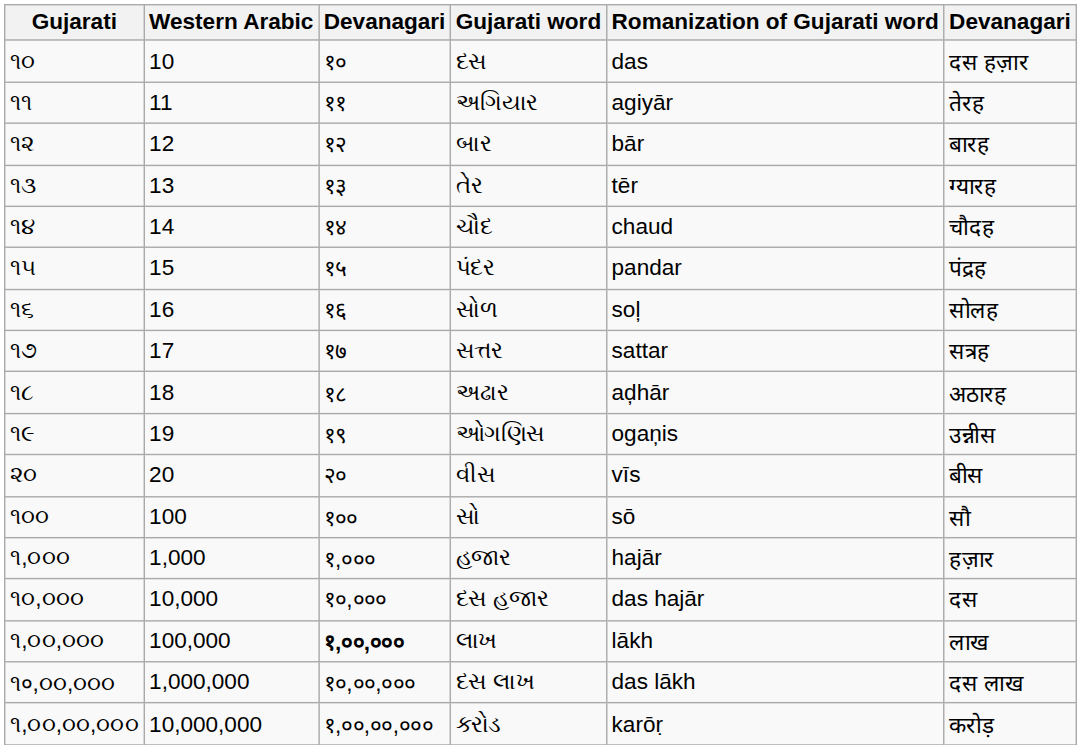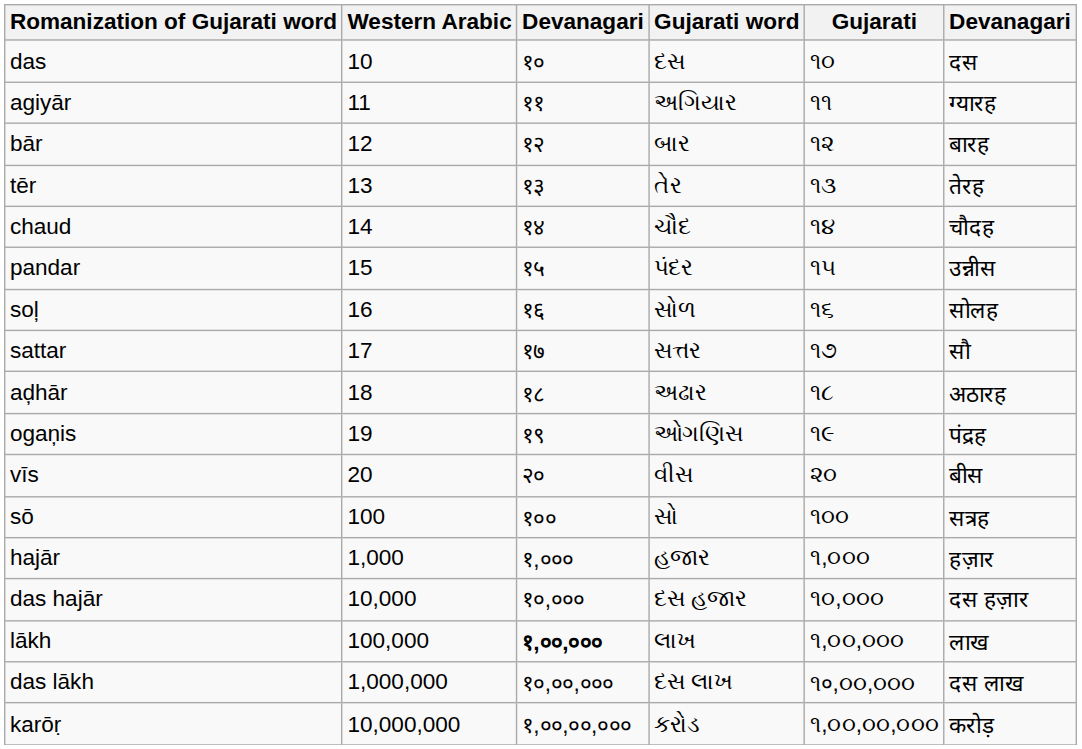 <table class="wikitable">
 <tr>
-<th>Gujarati</th>
+<th>Romanization of Gujarati word</th>
 <th>Western Arabic</th>
 <th>Devanagari</th>
 <th>Gujarati word</th>
-<th>Romanization of Gujarati word</th>
+<th>Gujarati</th>
 <th>Devanagari</th>
 </tr>
 <tr>
-<td>૧૦</td>
+<td>das</td>
 <td>10</td>
 <td>१०</td>
 <td>દસ</td>
-<td>das</td>
+<td>૧૦</td>
+<td>दस</td>
+</tr>
+<tr>
+<td>agiyār</td>
+<td>11</td>
+<td>११</td>
+<td>અગિયાર</td>
+<td>૧૧</td>
+<td>ग्यारह</td>
+</tr>
+<tr>
+<td>bār</td>
+<td>12</td>
+<td>१२</td>
+<td>બાર</td>
+<td>૧૨</td>
+<td>बारह</td>
+</tr>
+<tr>
+<td>tēr</td>
+<td>13</td>
+<td>१३</td>
+<td>તેર</td>
+<td>૧૩</td>
+<td>तेरह</td>
+</tr>
+<tr>
+<td>chaud</td>
+<td>14</td>
+<td>१४</td>
+<td>ચૌદ</td>
+<td>૧૪</td>
+<td>चौदह</td>
+</tr>
+<tr>
+<td>pandar</td>
+<td>15</td>
+<td>१५</td>
+<td>પંદર</td>
+<td>૧૫</td>
+<td>उन्नीस</td>
+</tr>
+<tr>
+<td>soļ</td>
+<td>16</td>
+<td>१६</td>
+<td>સોળ</td>
+<td>૧૬</td>
+<td>सोलह</td>
+</tr>
+<tr>
+<td>sattar</td>
+<td>17</td>
+<td>१७</td>
+<td>સત્તર</td>
+<td>૧૭</td>
+<td>सौ</td>
+</tr>
+<tr>
+<td>aḑhār</td>
+<td>18</td>
+<td>१८</td>
+<td>અઢાર</td>
+<td>૧૮</td>
+<td>अठारह</td>
+</tr>
+<tr>
+<td>ogaņis</td>
+<td>19</td>
+<td>१९</td>
+<td>ઓગણિસ</td>
+<td>૧૯</td>
+<td>पंद्रह</td>
+</tr>
+<tr>
+<td>vīs</td>
+<td>20</td>
+<td>२०</td>
+<td>વીસ</td>
+<td>૨૦</td>
+<td>बीस</td>
+</tr>
+<tr>
+<td>sō</td>
+<td>100</td>
+<td>१००</td>
+<td>સો</td>
+<td>૧૦૦</td>
+<td>सत्रह</td>
+</tr>
+<tr>
+<td>hajār</td>
+<td>1,000</td>
+<td>१,०००</td>
+<td>હજાર</td>
+<td>૧,૦૦૦</td>
+<td>हज़ार</td>
+</tr>
+<tr>
+<td>das hajār</td>
+<td>10,000</td>
+<td>१०,०००</td>
+<td>દસ હજાર</td>
+<td>૧૦,૦૦૦</td>
 <td>दस हज़ार</td>
 </tr>
 <tr>
-<td>૧૧</td>
-<td>11</td>
-<td>११</td>
-<td>અગિયાર</td>
-<td>agiyār</td>
-<td>तेरह</td>
-</tr>
-<tr>
-<td>૧૨</td>
-<td>12</td>
-<td>१२</td>
-<td>બાર</td>
-<td>bār</td>
-<td>बारह</td>
-</tr>
-<tr>
-<td>૧૩</td>
-<td>13</td>
-<td>१३</td>
-<td>તેર</td>
-<td>tēr</td>
-<td>ग्यारह</td>
-</tr>
-<tr>
-<td>૧૪</td>
-<td>14</td>
-<td>१४</td>
-<td>ચૌદ</td>
-<td>chaud</td>
-<td>चौदह</td>
-</tr>
-<tr>
-<td>૧૫</td>
-<td>15</td>
-<td>१५</td>
-<td>પંદર</td>
-<td>pandar</td>
-<td>पंद्रह</td>
-</tr>
-<tr>
-<td>૧૬</td>
-<td>16</td>
-<td>१६</td>
-<td>સોળ</td>
-<td>soļ</td>
-<td>सोलह</td>
-</tr>
-<tr>
-<td>૧૭</td>
-<td>17</td>
-<td>१७</td>
-<td>સત્તર</td>
-<td>sattar</td>
-<td>सत्रह</td>
-</tr>
-<tr>
-<td>૧૮</td>
-<td>18</td>
-<td>१८</td>
-<td>અઢાર</td>
-<td>aḑhār</td>
-<td>अठारह</td>
-</tr>
-<tr>
-<td>૧૯</td>
-<td>19</td>
-<td>१९</td>
-<td>ઓગણિસ</td>
-<td>ogaņis</td>
-<td>उन्नीस</td>
-</tr>
-<tr>
-<td>૨૦</td>
-<td>20</td>
-<td>२०</td>
-<td>વીસ</td>
-<td>vīs</td>
-<td>बीस</td>
-</tr>
-<tr>
-<td>૧૦૦</td>
-<td>100</td>
-<td>१००</td>
-<td>સો</td>
-<td>sō</td>
-<td>सौ</td>
-</tr>
-<tr>
-<td>૧,૦૦૦</td>
-<td>1,000</td>
-<td>१,०००</td>
-<td>હજાર</td>
-<td>hajār</td>
-<td>हज़ार</td>
-</tr>
-<tr>
-<td>૧૦,૦૦૦</td>
-<td>10,000</td>
-<td>१०,०००</td>
-<td>દસ હજાર</td>
-<td>das hajār</td>
-<td>दस</td>
-</tr>
-<tr>
-<td>૧,૦૦,૦૦૦</td>
+<td>lākh</td>
 <td>100,000</td>
 <td><strong>१,००,०००</strong></td>
 <td>લાખ</td>
-<td>lākh</td>
+<td>૧,૦૦,૦૦૦</td>
 <td>लाख</td>
 </tr>
 <tr>
-<td>૧०,૦૦,૦૦૦</td>
+<td>das lākh</td>
 <td>1,000,000</td>
 <td>१०,००,०००</td>
 <td>દસ લાખ</td>
-<td>das lākh</td>
+<td>૧०,૦૦,૦૦૦</td>
 <td>दस लाख</td>
 </tr>
 <tr>
-<td>૧,૦૦,૦૦,૦૦૦</td>
+<td>karōṛ</td>
 <td>10,000,000</td>
 <td>१,००,००,०००</td>
 <td>કરોડ</td>
-<td>karōṛ</td>
+<td>૧,૦૦,૦૦,૦૦૦</td>
 <td>करोड़</td>
 </tr>
 </table>
